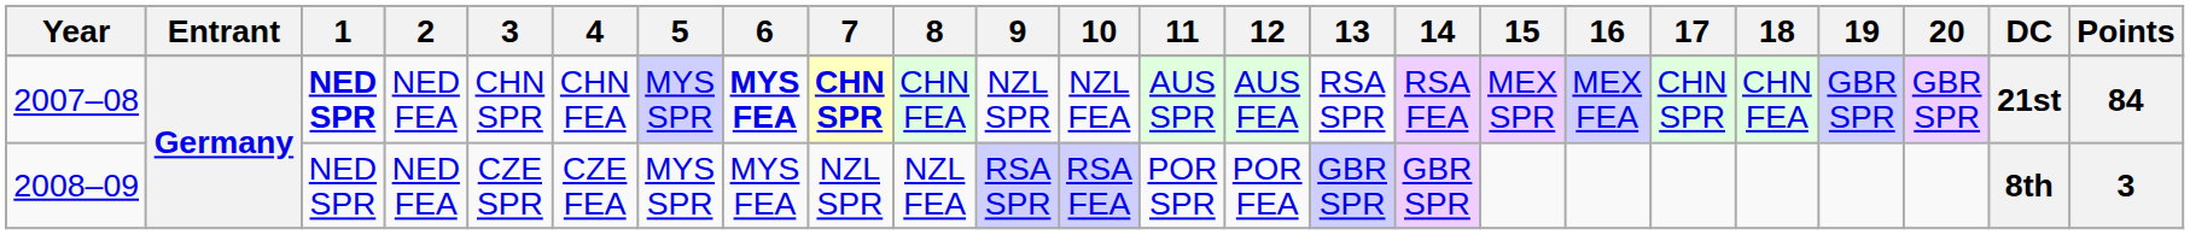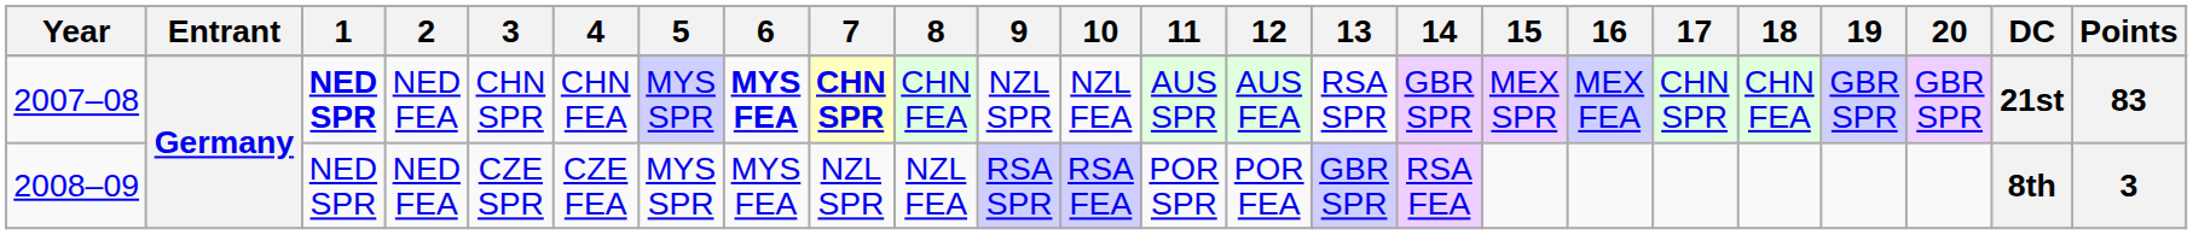 <table class="wikitable" style="text-align:center; font-size:85%">
 <tr>
 <th>Year</th>
 <th>Entrant</th>
 <th>1</th>
 <th>2</th>
 <th>3</th>
 <th>4</th>
 <th>5</th>
 <th>6</th>
 <th>7</th>
 <th>8</th>
 <th>9</th>
 <th>10</th>
 <th>11</th>
 <th>12</th>
 <th>13</th>
 <th>14</th>
 <th>15</th>
 <th>16</th>
 <th>17</th>
 <th>18</th>
 <th>19</th>
 <th>20</th>
 <th>DC</th>
 <th>Points</th>
 </tr>
 <tr>
 </tr>
 <tr>
 <td nowrap><a href='#'>2007–08</a></td>
 <th rowspan=2><a href='#'>Germany</a></th>
 <td><strong><a href='#'>NED<br>SPR</a></strong></td>
 <td><a href='#'>NED<br>FEA</a></td>
 <td><a href='#'>CHN<br>SPR</a></td>
 <td><a href='#'>CHN<br>FEA</a></td>
 <td style="background:#CFCFFF;"><a href='#'>MYS<br>SPR</a><br></td>
 <td><strong><a href='#'>MYS<br>FEA</a><br></strong></td>
 <td style="background:#FFFFBF;"><strong><a href='#'>CHN<br>SPR</a></strong><br></td>
 <td style="background:#DFFFDF;"><a href='#'>CHN<br>FEA</a><br></td>
 <td><a href='#'>NZL<br>SPR</a></td>
 <td><a href='#'>NZL<br>FEA</a></td>
 <td style="background:#DFFFDF;"><a href='#'>AUS<br>SPR</a><br></td>
 <td style="background:#DFFFDF;"><a href='#'>AUS<br>FEA</a><br></td>
 <td><a href='#'>RSA<br>SPR</a><br></td>
-<td style="background:#EFCFFF;"><a href='#'>RSA<br>FEA</a><br></td>
+<td style="background:#EFCFFF;"><a href='#'>GBR<br>SPR</a><br></td>
 <td style="background:#EFCFFF;"><a href='#'>MEX<br>SPR</a><br></td>
 <td style="background:#CFCFFF;"><a href='#'>MEX<br>FEA</a><br></td>
 <td style="background:#DFFFDF;"><a href='#'>CHN<br>SPR</a><br></td>
 <td style="background:#DFFFDF;"><a href='#'>CHN<br>FEA</a><br></td>
 <td style="background:#CFCFFF;"><a href='#'>GBR<br>SPR</a><br></td>
 <td style="background:#EFCFFF;"><a href='#'>GBR<br>SPR</a><br></td>
 <th>21st</th>
-<th>84</th>
+<th>83</th>
 </tr>
 <tr>
 <td nowrap><a href='#'>2008–09</a></td>
 <td><a href='#'>NED<br>SPR</a></td>
 <td><a href='#'>NED<br>FEA</a></td>
 <td><a href='#'>CZE<br>SPR</a></td>
 <td><a href='#'>CZE<br>FEA</a></td>
 <td><a href='#'>MYS<br>SPR</a></td>
 <td><a href='#'>MYS<br>FEA</a></td>
 <td><a href='#'>NZL<br>SPR</a></td>
 <td><a href='#'>NZL<br>FEA</a></td>
 <td style="background:#CFCFFF;"><a href='#'>RSA<br>SPR</a><br></td>
 <td style="background:#CFCFFF;"><a href='#'>RSA<br>FEA</a><br></td>
 <td><a href='#'>POR<br>SPR</a></td>
 <td><a href='#'>POR<br>FEA</a></td>
 <td style="background:#CFCFFF;"><a href='#'>GBR<br>SPR</a><br></td>
-<td style="background:#EFCFFF;"><a href='#'>GBR<br>SPR</a><br></td>
+<td style="background:#EFCFFF;"><a href='#'>RSA<br>FEA</a><br></td>
 <td></td>
 <td></td>
 <td></td>
 <td></td>
 <td></td>
 <td></td>
 <th>8th</th>
 <th>3</th>
 </tr>
 </table>
